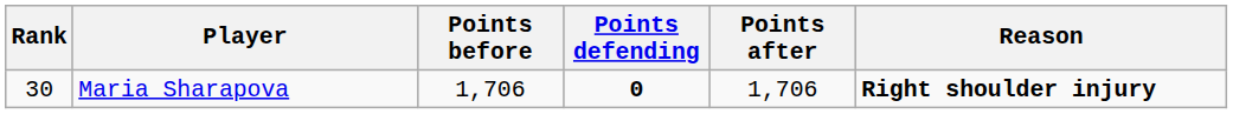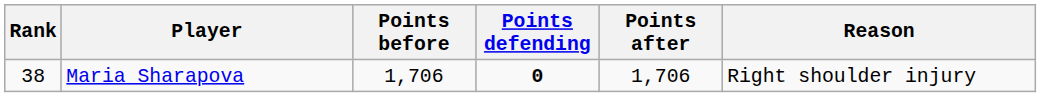 <table class="wikitable sortable">
 <tr>
 <th style="width:30px;">Rank</th>
 <th style="width:185px;">Player</th>
 <th style="width:75px;">Points before</th>
 <th style="width:75px;"><a href='#'>Points defending</a></th>
 <th style="width:75px;">Points after</th>
 <th style="width:200px;">Reason</th>
 </tr>
 <tr>
-<td style="text-align:center;">30</td>
+<td style="text-align:center;">38</td>
 <td> <a href='#'>Maria Sharapova</a></td>
 <td style="text-align:center;">1,706</td>
 <td style="text-align:center;"><strong>0</strong></td>
 <td style="text-align:center;">1,706</td>
-<td align="left"><strong>Right shoulder injury</strong></td>
+<td align="left">Right shoulder injury</td>
 </tr>
 </table>
